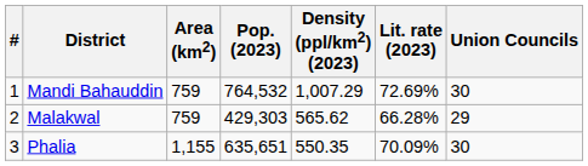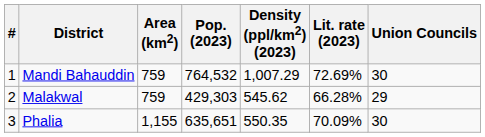 <table class="wikitable sortable">
 <tr>
 <th>#</th>
 <th>District</th>
 <th>Area<br>(km<sup>2</sup>)</th>
 <th>Pop.<br>(2023)</th>
 <th>Density<br>(ppl/km<sup>2</sup>)<br>(2023)</th>
 <th>Lit. rate<br>(2023)</th>
 <th>Union Councils</th>
 </tr>
 <tr>
 <td>1</td>
 <td><a href='#'>Mandi Bahauddin</a></td>
 <td>759</td>
 <td>764,532</td>
 <td>1,007.29</td>
 <td>72.69%</td>
 <td>30</td>
 </tr>
 <tr>
 <td>2</td>
 <td><a href='#'>Malakwal</a></td>
 <td>759</td>
 <td>429,303</td>
-<td>565.62</td>
+<td>545.62</td>
 <td>66.28%</td>
 <td>29</td>
 </tr>
 <tr>
 <td>3</td>
 <td><a href='#'>Phalia</a></td>
 <td>1,155</td>
 <td>635,651</td>
 <td>550.35</td>
 <td>70.09%</td>
 <td>30</td>
 </tr>
 </table>
